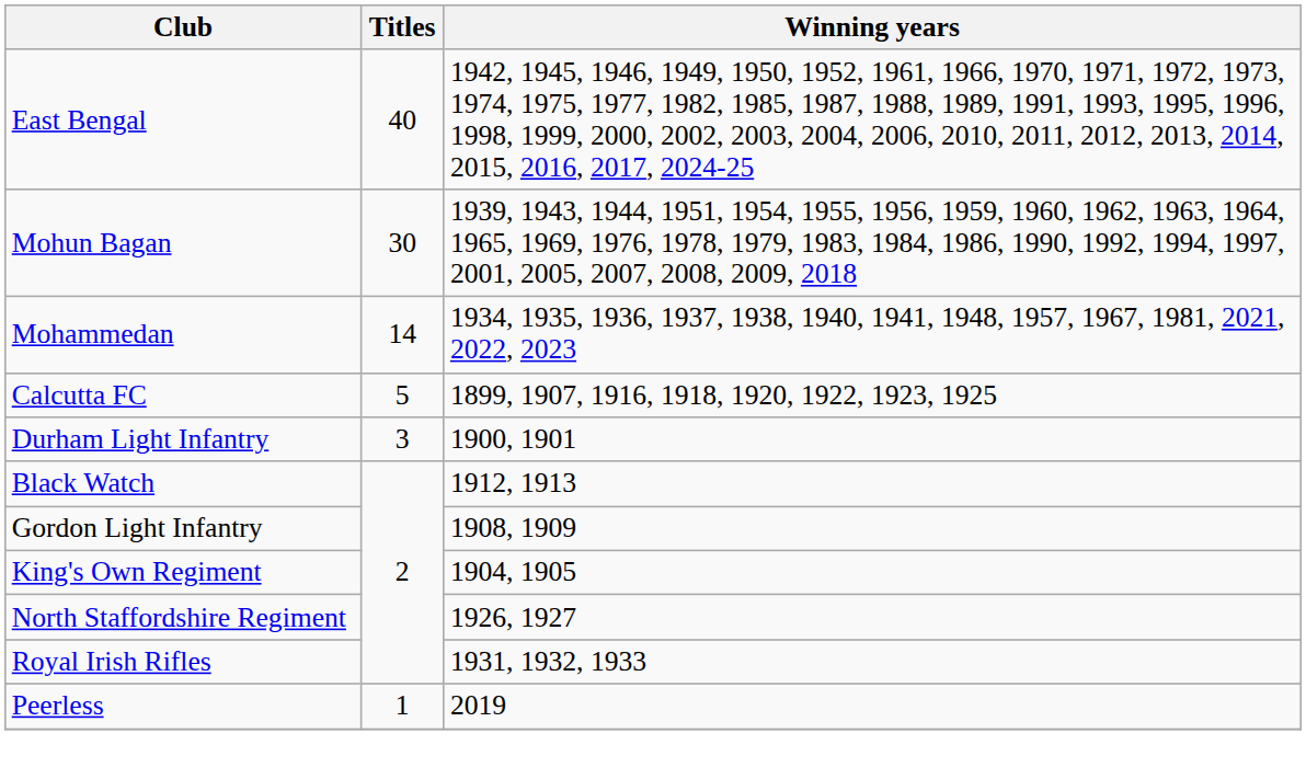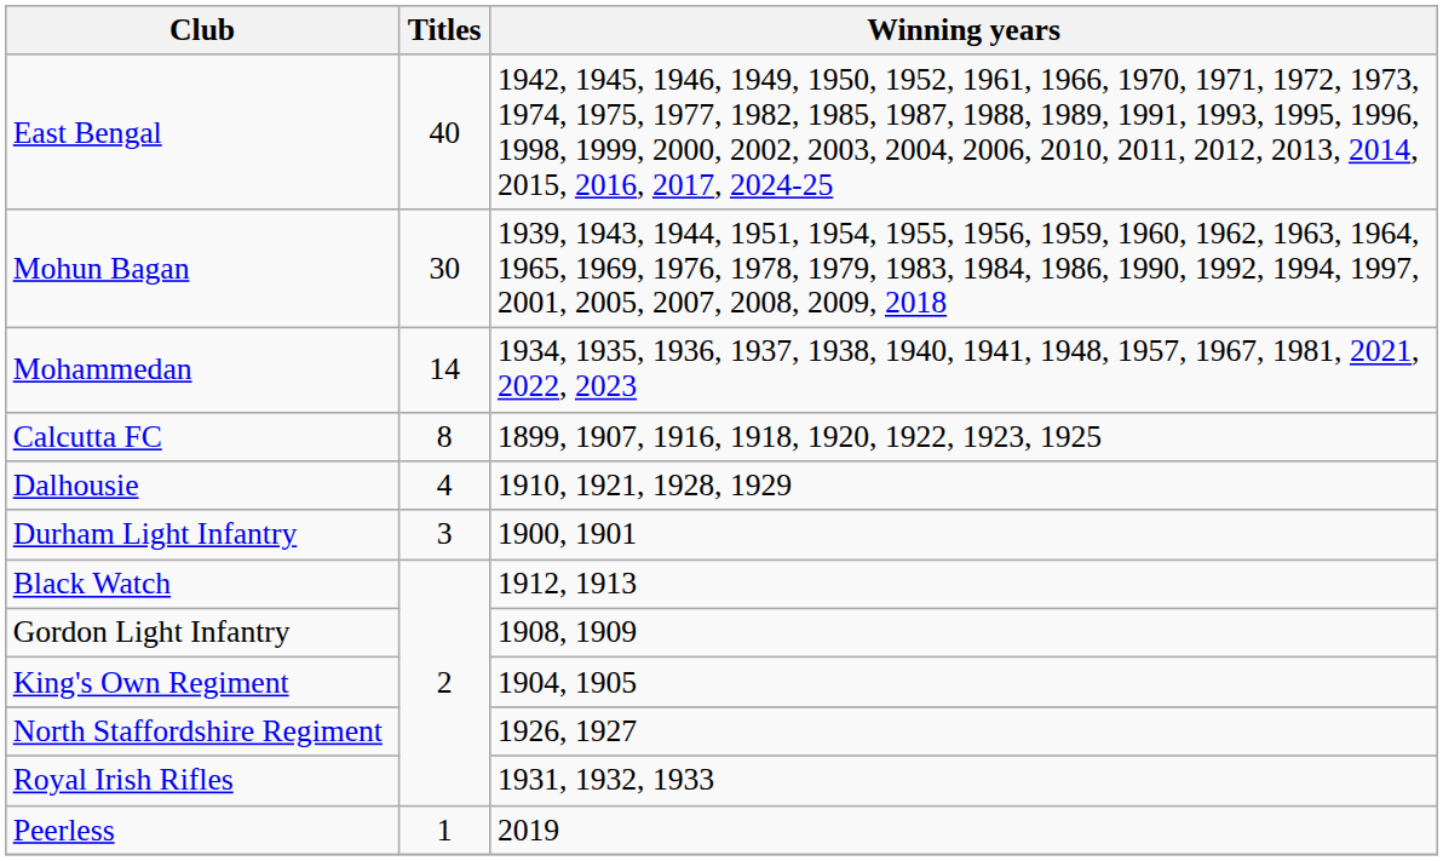 <table class="wikitable sortable" width="740px">
 <tr>
 <th width=200px>Club</th>
 <th width=40px>Titles</th>
 <th width=500px>Winning years</th>
 </tr>
 <tr>
 <td><a href='#'>East Bengal</a></td>
 <td align="center">40</td>
 <td>1942, 1945, 1946, 1949, 1950, 1952, 1961, 1966, 1970, 1971, 1972, 1973, 1974, 1975, 1977, 1982, 1985, 1987, 1988, 1989, 1991, 1993, 1995, 1996, 1998, 1999, 2000, 2002, 2003, 2004, 2006, 2010, 2011, 2012, 2013, <a href='#'>2014</a>, 2015, <a href='#'>2016</a>, <a href='#'>2017</a>, <a href='#'>2024-25</a></td>
 </tr>
 <tr>
 <td><a href='#'>Mohun Bagan</a></td>
 <td align="center">30</td>
 <td>1939, 1943, 1944, 1951, 1954, 1955, 1956, 1959, 1960, 1962, 1963, 1964, 1965, 1969, 1976, 1978, 1979, 1983, 1984, 1986, 1990, 1992, 1994, 1997, 2001, 2005, 2007, 2008, 2009, <a href='#'>2018</a></td>
 </tr>
 <tr>
 <td><a href='#'>Mohammedan</a></td>
 <td align=center>14</td>
 <td>1934, 1935, 1936, 1937, 1938, 1940, 1941, 1948, 1957, 1967, 1981, <a href='#'>2021</a>, <a href='#'>2022</a>, <a href='#'>2023</a></td>
 </tr>
 <tr>
 <td><a href='#'>Calcutta FC</a></td>
-<td align=center>5</td>
+<td align=center>8</td>
 <td>1899, 1907, 1916, 1918, 1920, 1922, 1923, 1925</td>
+</tr>
+<tr>
+<td><a href='#'>Dalhousie</a></td>
+<td align=center>4</td>
+<td>1910, 1921, 1928, 1929</td>
 </tr>
 <tr>
 <td> <a href='#'>Durham Light Infantry</a></td>
 <td align=center>3</td>
 <td>1900, 1901</td>
 </tr>
 <tr>
 <td> <a href='#'>Black Watch</a></td>
 <td rowspan="5" align="center">2</td>
 <td>1912, 1913</td>
 </tr>
 <tr>
 <td> Gordon Light Infantry</td>
 <td>1908, 1909</td>
 </tr>
 <tr>
 <td> <a href='#'>King's Own Regiment</a></td>
 <td>1904, 1905</td>
 </tr>
 <tr>
 <td> <a href='#'>North Staffordshire Regiment</a></td>
 <td>1926, 1927</td>
 </tr>
 <tr>
 <td> <a href='#'>Royal Irish Rifles</a></td>
 <td>1931, 1932, 1933</td>
 </tr>
 <tr>
 <td><a href='#'>Peerless</a></td>
 <td align=center>1</td>
 <td>2019</td>
 </tr>
 <tr>
 </tr>
 </table>
